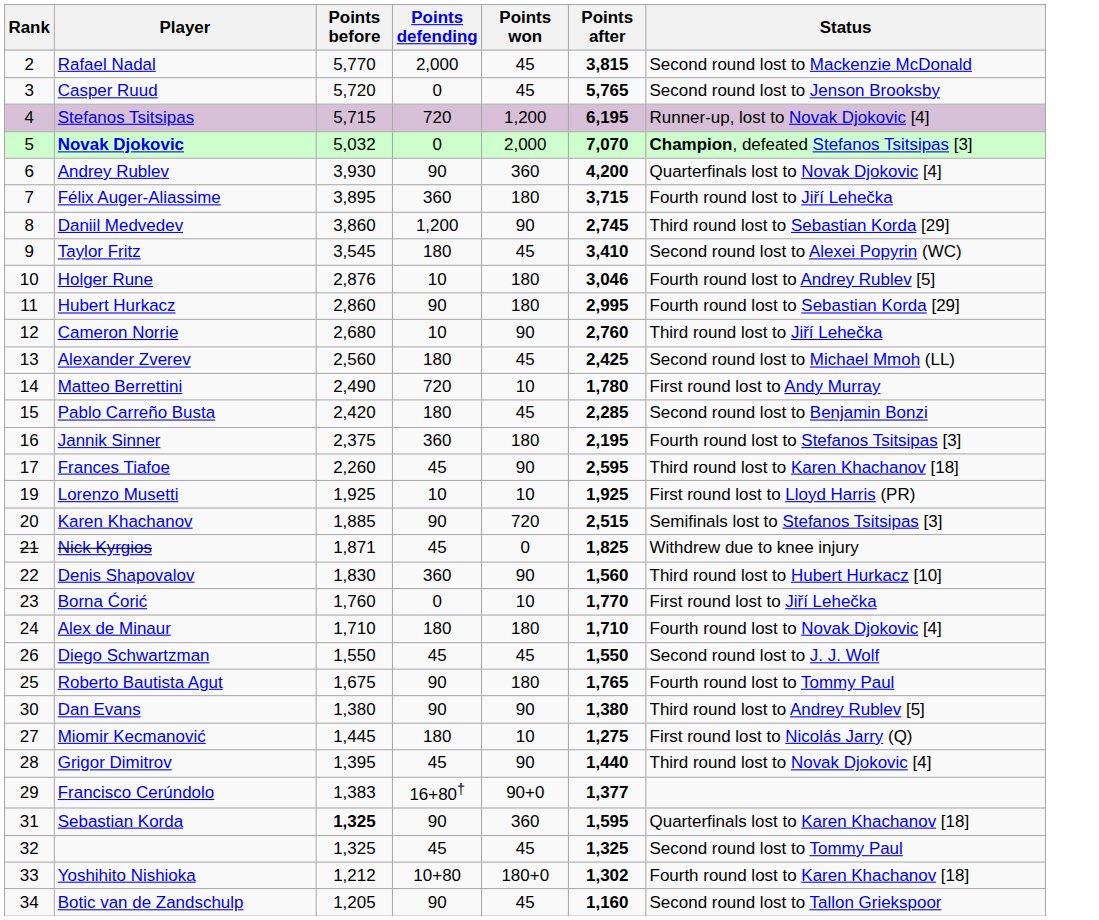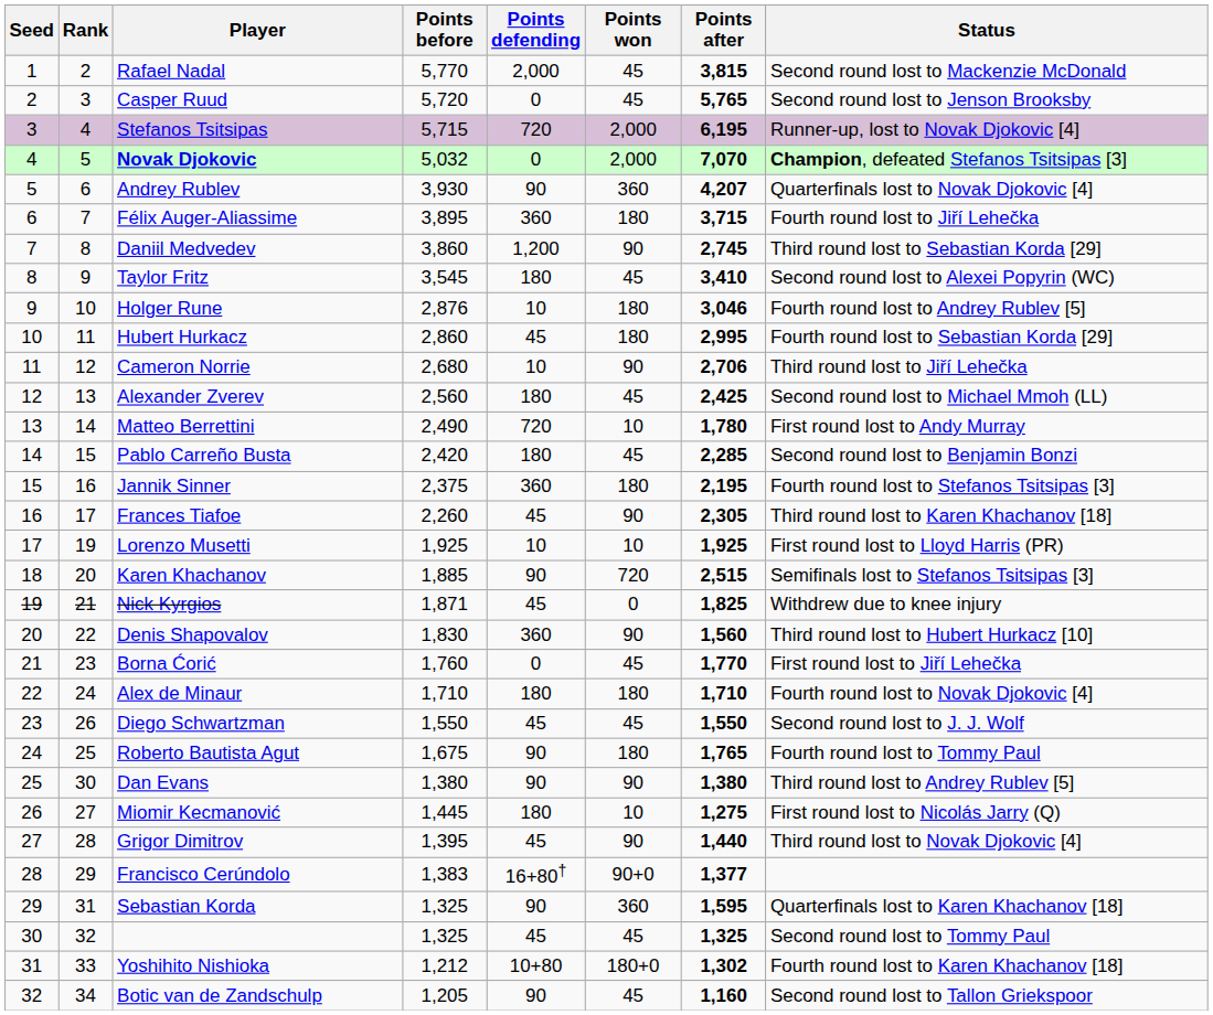 <table class="wikitable sortable">
 <tr>
+<th style="width:30px;">Seed</th>
 <th style="width:30px;">Rank</th>
 <th style="width:240px;">Player</th>
 <th style="width:65px;">Points before</th>
 <th style="width:75px;"><a href='#'>Points defending</a></th>
 <th style="width:75px;">Points won</th>
 <th style="width:65px;">Points after</th>
 <th style="width:370px;">Status</th>
 </tr>
 <tr>
+<td style="text-align:center;">1</td>
 <td style="text-align:center;">2</td>
 <td> <a href='#'>Rafael Nadal</a></td>
 <td style="text-align:center;">5,770</td>
 <td style="text-align:center;">2,000</td>
 <td style="text-align:center;">45</td>
 <td style="text-align:center;"><strong>3,815</strong></td>
 <td>Second round lost to  <a href='#'>Mackenzie McDonald</a></td>
 </tr>
 <tr>
+<td style="text-align:center;">2</td>
 <td style="text-align:center;">3</td>
 <td> <a href='#'>Casper Ruud</a></td>
 <td style="text-align:center;">5,720</td>
 <td style="text-align:center;">0</td>
 <td style="text-align:center;">45</td>
 <td style="text-align:center;"><strong>5,765</strong></td>
 <td>Second round lost to  <a href='#'>Jenson Brooksby</a></td>
 </tr>
 <tr style="background:#D8BFD8">
+<td style="text-align:center;">3</td>
 <td style="text-align:center;">4</td>
 <td> <a href='#'>Stefanos Tsitsipas</a></td>
 <td style="text-align:center;">5,715</td>
 <td style="text-align:center;">720</td>
-<td style="text-align:center;">1,200</td>
+<td style="text-align:center;">2,000</td>
 <td style="text-align:center;"><strong>6,195</strong></td>
 <td>Runner-up, lost to  <a href='#'>Novak Djokovic</a> [4]</td>
 </tr>
 <tr style="background:#cfc">
+<td style="text-align:center;">4</td>
 <td style="text-align:center;">5</td>
 <td> <strong><a href='#'>Novak Djokovic</a></strong></td>
 <td style="text-align:center;">5,032</td>
 <td style="text-align:center;">0</td>
 <td style="text-align:center;">2,000</td>
 <td style="text-align:center;"><strong>7,070</strong></td>
 <td><strong>Champion</strong>, defeated  <a href='#'>Stefanos Tsitsipas</a> [3]</td>
 </tr>
 <tr>
+<td style="text-align:center;">5</td>
 <td style="text-align:center;">6</td>
 <td><a href='#'>Andrey Rublev</a></td>
 <td style="text-align:center;">3,930</td>
 <td style="text-align:center;">90</td>
 <td style="text-align:center;">360</td>
-<td style="text-align:center;"><strong>4,200</strong></td>
+<td style="text-align:center;"><strong>4,207</strong></td>
 <td>Quarterfinals lost to  <a href='#'>Novak Djokovic</a> [4]</td>
 </tr>
 <tr>
+<td style="text-align:center;">6</td>
 <td style="text-align:center;">7</td>
 <td> <a href='#'>Félix Auger-Aliassime</a></td>
 <td style="text-align:center;">3,895</td>
 <td style="text-align:center;">360</td>
 <td style="text-align:center;">180</td>
 <td style="text-align:center;"><strong>3,715</strong></td>
 <td>Fourth round lost to  <a href='#'>Jiří Lehečka</a></td>
 </tr>
 <tr>
+<td style="text-align:center;">7</td>
 <td style="text-align:center;">8</td>
 <td><a href='#'>Daniil Medvedev</a></td>
 <td style="text-align:center;">3,860</td>
 <td style="text-align:center;">1,200</td>
 <td style="text-align:center;">90</td>
 <td style="text-align:center;"><strong>2,745</strong></td>
 <td>Third round lost to  <a href='#'>Sebastian Korda</a> [29]</td>
 </tr>
 <tr>
+<td style="text-align:center;">8</td>
 <td style="text-align:center;">9</td>
 <td> <a href='#'>Taylor Fritz</a></td>
 <td style="text-align:center;">3,545</td>
 <td style="text-align:center;">180</td>
 <td style="text-align:center;">45</td>
 <td style="text-align:center;"><strong>3,410</strong></td>
 <td>Second round lost to  <a href='#'>Alexei Popyrin</a> (WC)</td>
 </tr>
 <tr>
+<td style="text-align:center;">9</td>
 <td style="text-align:center;">10</td>
 <td> <a href='#'>Holger Rune</a></td>
 <td style="text-align:center;">2,876</td>
 <td style="text-align:center;">10</td>
 <td style="text-align:center;">180</td>
 <td style="text-align:center;"><strong>3,046</strong></td>
 <td>Fourth round lost to <a href='#'>Andrey Rublev</a> [5]</td>
 </tr>
 <tr>
+<td style="text-align:center;">10</td>
 <td style="text-align:center;">11</td>
 <td> <a href='#'>Hubert Hurkacz</a></td>
 <td style="text-align:center;">2,860</td>
-<td style="text-align:center;">90</td>
+<td style="text-align:center;">45</td>
 <td style="text-align:center;">180</td>
 <td style="text-align:center;"><strong>2,995</strong></td>
 <td>Fourth round lost to  <a href='#'>Sebastian Korda</a> [29]</td>
 </tr>
 <tr>
+<td style="text-align:center;">11</td>
 <td style="text-align:center;">12</td>
 <td> <a href='#'>Cameron Norrie</a></td>
 <td style="text-align:center;">2,680</td>
 <td style="text-align:center;">10</td>
 <td style="text-align:center;">90</td>
-<td style="text-align:center;"><strong>2,760</strong></td>
+<td style="text-align:center;"><strong>2,706</strong></td>
 <td>Third round lost to  <a href='#'>Jiří Lehečka</a></td>
 </tr>
 <tr>
+<td style="text-align:center;">12</td>
 <td style="text-align:center;">13</td>
 <td> <a href='#'>Alexander Zverev</a></td>
 <td style="text-align:center;">2,560</td>
 <td style="text-align:center;">180</td>
 <td style="text-align:center;">45</td>
 <td style="text-align:center;"><strong>2,425</strong></td>
 <td>Second round lost to  <a href='#'>Michael Mmoh</a> (LL)</td>
 </tr>
 <tr>
+<td style="text-align:center;">13</td>
 <td style="text-align:center;">14</td>
 <td> <a href='#'>Matteo Berrettini</a></td>
 <td style="text-align:center;">2,490</td>
 <td style="text-align:center;">720</td>
 <td style="text-align:center;">10</td>
 <td style="text-align:center;"><strong>1,780</strong></td>
 <td>First round lost to  <a href='#'>Andy Murray</a></td>
 </tr>
 <tr>
+<td style="text-align:center;">14</td>
 <td style="text-align:center;">15</td>
 <td> <a href='#'>Pablo Carreño Busta</a></td>
 <td style="text-align:center;">2,420</td>
 <td style="text-align:center;">180</td>
 <td style="text-align:center;">45</td>
 <td style="text-align:center;"><strong>2,285</strong></td>
 <td>Second round lost to  <a href='#'>Benjamin Bonzi</a></td>
 </tr>
 <tr>
+<td style="text-align:center;">15</td>
 <td style="text-align:center;">16</td>
 <td> <a href='#'>Jannik Sinner</a></td>
 <td style="text-align:center;">2,375</td>
 <td style="text-align:center;">360</td>
 <td style="text-align:center;">180</td>
 <td style="text-align:center;"><strong>2,195</strong></td>
 <td>Fourth round lost to  <a href='#'>Stefanos Tsitsipas</a> [3]</td>
 </tr>
 <tr>
+<td style="text-align:center;">16</td>
 <td style="text-align:center;">17</td>
 <td> <a href='#'>Frances Tiafoe</a></td>
 <td style="text-align:center;">2,260</td>
 <td style="text-align:center;">45</td>
 <td style="text-align:center;">90</td>
-<td style="text-align:center;"><strong>2,595</strong></td>
+<td style="text-align:center;"><strong>2,305</strong></td>
 <td>Third round lost to <a href='#'>Karen Khachanov</a> [18]</td>
 </tr>
 <tr>
+<td style="text-align:center;">17</td>
 <td style="text-align:center;">19</td>
 <td> <a href='#'>Lorenzo Musetti</a></td>
 <td style="text-align:center;">1,925</td>
 <td style="text-align:center;">10</td>
 <td style="text-align:center;">10</td>
 <td style="text-align:center;"><strong>1,925</strong></td>
 <td>First round lost to  <a href='#'>Lloyd Harris</a> (PR)</td>
 </tr>
 <tr>
+<td style="text-align:center;">18</td>
 <td style="text-align:center;">20</td>
 <td><a href='#'>Karen Khachanov</a></td>
 <td style="text-align:center;">1,885</td>
 <td style="text-align:center;">90</td>
 <td style="text-align:center;">720</td>
 <td style="text-align:center;"><strong>2,515</strong></td>
 <td>Semifinals lost to  <a href='#'>Stefanos Tsitsipas</a> [3]</td>
 </tr>
 <tr>
+<td style="text-align:center;"><s>19</s></td>
 <td style="text-align:center;"><s>21</s></td>
 <td> <s><a href='#'>Nick Kyrgios</a></s></td>
 <td style="text-align:center;">1,871</td>
 <td style="text-align:center;">45</td>
 <td style="text-align:center;">0</td>
 <td style="text-align:center;"><strong>1,825</strong></td>
 <td>Withdrew due to knee injury</td>
 </tr>
 <tr>
+<td style="text-align:center;">20</td>
 <td style="text-align:center;">22</td>
 <td> <a href='#'>Denis Shapovalov</a></td>
 <td style="text-align:center;">1,830</td>
 <td style="text-align:center;">360</td>
 <td style="text-align:center;">90</td>
 <td style="text-align:center;"><strong>1,560</strong></td>
 <td>Third round lost to  <a href='#'>Hubert Hurkacz</a> [10]</td>
 </tr>
 <tr>
+<td style="text-align:center;">21</td>
 <td style="text-align:center;">23</td>
 <td> <a href='#'>Borna Ćorić</a></td>
 <td style="text-align:center;">1,760</td>
 <td style="text-align:center;">0</td>
-<td style="text-align:center;">10</td>
+<td style="text-align:center;">45</td>
 <td style="text-align:center;"><strong>1,770</strong></td>
 <td>First round lost to  <a href='#'>Jiří Lehečka</a></td>
 </tr>
 <tr>
+<td style="text-align:center;">22</td>
 <td style="text-align:center;">24</td>
 <td> <a href='#'>Alex de Minaur</a></td>
 <td style="text-align:center;">1,710</td>
 <td style="text-align:center;">180</td>
 <td style="text-align:center;">180</td>
 <td style="text-align:center;"><strong>1,710</strong></td>
 <td>Fourth round lost to  <a href='#'>Novak Djokovic</a> [4]</td>
 </tr>
 <tr>
+<td style="text-align:center;">23</td>
 <td style="text-align:center;">26</td>
 <td> <a href='#'>Diego Schwartzman</a></td>
 <td style="text-align:center;">1,550</td>
 <td style="text-align:center;">45</td>
 <td style="text-align:center;">45</td>
 <td style="text-align:center;"><strong>1,550</strong></td>
 <td>Second round lost to  <a href='#'>J. J. Wolf</a></td>
 </tr>
 <tr>
+<td style="text-align:center;">24</td>
 <td style="text-align:center;">25</td>
 <td> <a href='#'>Roberto Bautista Agut</a></td>
 <td style="text-align:center;">1,675</td>
 <td style="text-align:center;">90</td>
 <td style="text-align:center;">180</td>
 <td style="text-align:center;"><strong>1,765</strong></td>
 <td>Fourth round lost to  <a href='#'>Tommy Paul</a></td>
 </tr>
 <tr>
+<td style="text-align:center;">25</td>
 <td style="text-align:center;">30</td>
 <td> <a href='#'>Dan Evans</a></td>
 <td style="text-align:center;">1,380</td>
 <td style="text-align:center;">90</td>
 <td style="text-align:center;">90</td>
 <td style="text-align:center;"><strong>1,380</strong></td>
 <td>Third round lost to <a href='#'>Andrey Rublev</a> [5]</td>
 </tr>
 <tr>
+<td style="text-align:center;">26</td>
 <td style="text-align:center;">27</td>
 <td> <a href='#'>Miomir Kecmanović</a></td>
 <td style="text-align:center;">1,445</td>
 <td style="text-align:center;">180</td>
 <td style="text-align:center;">10</td>
 <td style="text-align:center;"><strong>1,275</strong></td>
 <td>First round lost to  <a href='#'>Nicolás Jarry</a> (Q)</td>
 </tr>
 <tr>
+<td style="text-align:center;">27</td>
 <td style="text-align:center;">28</td>
 <td> <a href='#'>Grigor Dimitrov</a></td>
 <td style="text-align:center;">1,395</td>
 <td style="text-align:center;">45</td>
 <td style="text-align:center;">90</td>
 <td style="text-align:center;"><strong>1,440</strong></td>
 <td>Third round lost to  <a href='#'>Novak Djokovic</a> [4]</td>
 </tr>
 <tr>
+<td style="text-align:center;">28</td>
 <td style="text-align:center;">29</td>
 <td> <a href='#'>Francisco Cerúndolo</a></td>
 <td style="text-align:center;">1,383</td>
 <td style="text-align:center;">16+80<sup>†</sup></td>
 <td style="text-align:center;">90+0</td>
 <td style="text-align:center;"><strong>1,377</strong></td>
 <td></td>
 </tr>
 <tr>
+<td style="text-align:center;">29</td>
 <td style="text-align:center;">31</td>
 <td> <a href='#'>Sebastian Korda</a></td>
-<td style="text-align:center;"><strong>1,325</strong></td>
+<td style="text-align:center;">1,325</td>
 <td style="text-align:center;">90</td>
 <td style="text-align:center;">360</td>
 <td style="text-align:center;"><strong>1,595</strong></td>
 <td>Quarterfinals lost to <a href='#'>Karen Khachanov</a> [18]</td>
 </tr>
 <tr>
+<td style="text-align:center;">30</td>
 <td style="text-align:center;">32</td>
 <td></td>
 <td style="text-align:center;">1,325</td>
 <td style="text-align:center;">45</td>
 <td style="text-align:center;">45</td>
 <td style="text-align:center;"><strong>1,325</strong></td>
 <td>Second round lost to  <a href='#'>Tommy Paul</a></td>
 </tr>
 <tr>
+<td style="text-align:center;">31</td>
 <td style="text-align:center;">33</td>
 <td> <a href='#'>Yoshihito Nishioka</a></td>
 <td style="text-align:center;">1,212</td>
 <td style="text-align:center;">10+80</td>
 <td style="text-align:center;">180+0</td>
 <td style="text-align:center;"><strong>1,302</strong></td>
 <td>Fourth round lost to <a href='#'>Karen Khachanov</a> [18]</td>
 </tr>
 <tr>
+<td style="text-align:center;">32</td>
 <td style="text-align:center;">34</td>
 <td> <a href='#'>Botic van de Zandschulp</a></td>
 <td style="text-align:center;">1,205</td>
 <td style="text-align:center;">90</td>
 <td style="text-align:center;">45</td>
 <td style="text-align:center;"><strong>1,160</strong></td>
 <td>Second round lost to  <a href='#'>Tallon Griekspoor</a></td>
 </tr>
 </table>
